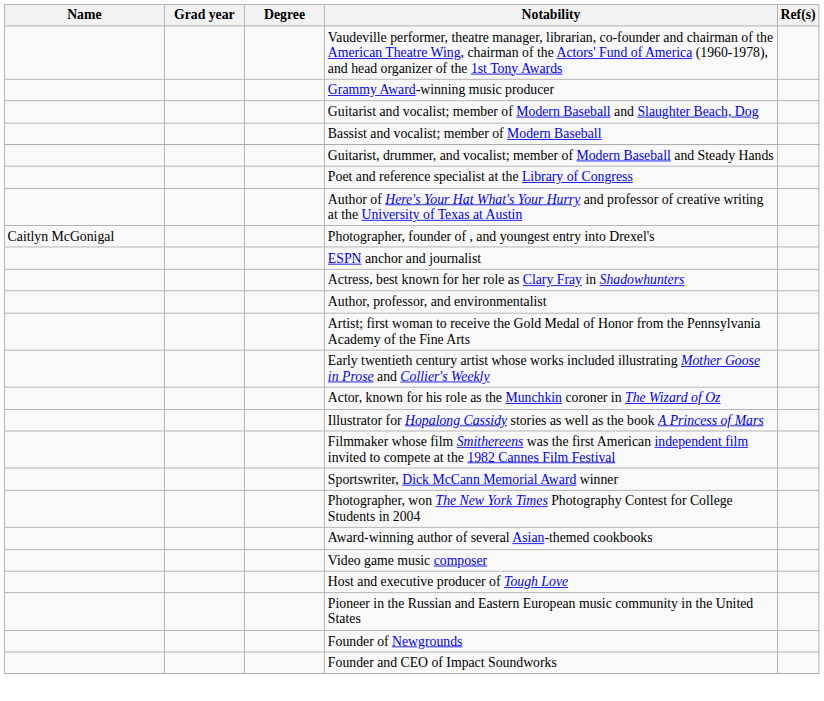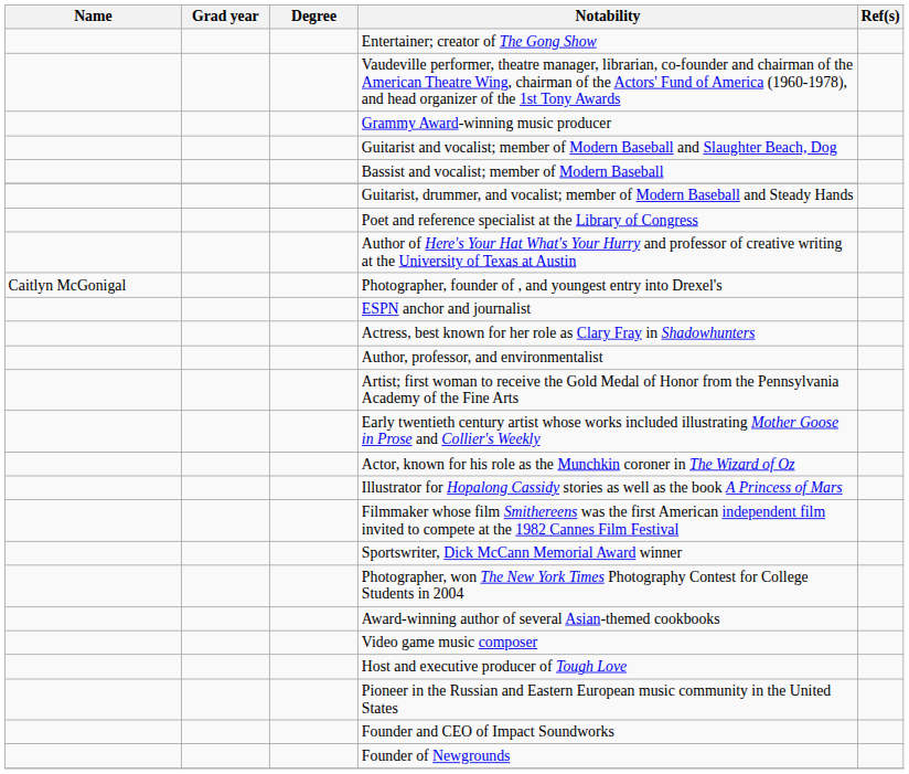 <table class="wikitable sortable" width=75%>
 <tr valign="top">
 <th width="20%">Name</th>
 <th width="10%">Grad year</th>
 <th width="10%" class="unsortable">Degree</th>
 <th width="57%" class="unsortable">Notability</th>
 <th width="3%" class="unsortable">Ref(s)</th>
+</tr>
+<tr valign="top">
+<td></td>
+<td></td>
+<td></td>
+<td>Entertainer; creator of <em><a href='#'>The Gong Show</a></em></td>
+<td></td>
 </tr>
 <tr valign="top">
 <td></td>
 <td></td>
 <td></td>
 <td>Vaudeville performer, theatre manager, librarian, co-founder and chairman of the <a href='#'>American Theatre Wing</a>, chairman of the <a href='#'>Actors' Fund of America</a> (1960-1978), and head organizer of the <a href='#'>1st Tony Awards</a></td>
 <td></td>
 </tr>
 <tr valign="top">
 <td></td>
 <td></td>
 <td></td>
 <td><a href='#'>Grammy Award</a>-winning music producer</td>
 <td></td>
 </tr>
 <tr valign="top">
 <td></td>
 <td></td>
 <td></td>
 <td>Guitarist and vocalist; member of <a href='#'>Modern Baseball</a> and <a href='#'>Slaughter Beach, Dog</a></td>
 <td></td>
 </tr>
 <tr valign="top">
 <td></td>
 <td></td>
 <td></td>
 <td>Bassist and vocalist; member of <a href='#'>Modern Baseball</a></td>
 <td></td>
 </tr>
 <tr valign="top">
 </tr>
 <tr valign="top">
 <td></td>
 <td></td>
 <td></td>
 <td>Guitarist, drummer, and vocalist; member of <a href='#'>Modern Baseball</a> and Steady Hands</td>
 </tr>
 <tr valign="top">
 <td></td>
 <td></td>
 <td></td>
 <td>Poet and reference specialist at the <a href='#'>Library of Congress</a></td>
 <td></td>
 </tr>
 <tr valign="top">
 <td></td>
 <td></td>
 <td></td>
 <td>Author of <em><a href='#'>Here's Your Hat What's Your Hurry</a></em> and professor of creative writing at the <a href='#'>University of Texas at Austin</a></td>
 <td></td>
 </tr>
 <tr>
 <td>Caitlyn McGonigal</td>
 <td></td>
 <td></td>
 <td>Photographer, founder of , and youngest entry into Drexel's </td>
 <td></td>
 </tr>
 <tr valign="top">
 <td></td>
 <td></td>
 <td></td>
 <td><a href='#'>ESPN</a> anchor and journalist</td>
 <td></td>
 </tr>
 <tr valign="top">
 <td></td>
 <td></td>
 <td></td>
 <td>Actress, best known for her role as <a href='#'>Clary Fray</a> in <em><a href='#'>Shadowhunters</a></em></td>
 <td></td>
 </tr>
 <tr valign="top">
 <td></td>
 <td></td>
 <td></td>
 <td>Author, professor, and environmentalist</td>
 <td></td>
 </tr>
 <tr valign="top">
 <td></td>
 <td></td>
 <td></td>
 <td>Artist; first woman to receive the Gold Medal of Honor from the Pennsylvania Academy of the Fine Arts</td>
 <td></td>
 </tr>
 <tr valign="top">
 <td></td>
 <td></td>
 <td></td>
 <td>Early twentieth century artist whose works included illustrating <em><a href='#'>Mother Goose in Prose</a></em> and <em><a href='#'>Collier's Weekly</a></em></td>
 <td></td>
 </tr>
 <tr valign="top">
 <td></td>
 <td></td>
 <td></td>
 <td>Actor, known for his role as the <a href='#'>Munchkin</a> coroner in <em><a href='#'>The Wizard of Oz</a></em></td>
 <td></td>
 </tr>
 <tr valign="top">
 <td></td>
 <td></td>
 <td></td>
 <td>Illustrator for <em><a href='#'>Hopalong Cassidy</a></em> stories as well as the book <em><a href='#'>A Princess of Mars</a></em></td>
 <td></td>
 </tr>
 <tr valign="top">
 <td></td>
 <td></td>
 <td></td>
 <td>Filmmaker whose film <em><a href='#'>Smithereens</a></em> was the first American <a href='#'>independent film</a> invited to compete at the <a href='#'>1982 Cannes Film Festival</a></td>
 <td></td>
 </tr>
 <tr valign="top">
 <td></td>
 <td></td>
 <td></td>
 <td>Sportswriter, <a href='#'>Dick McCann Memorial Award</a> winner</td>
 <td></td>
 </tr>
 <tr valign="top">
 <td></td>
 <td></td>
 <td></td>
 <td>Photographer, won <em><a href='#'>The New York Times</a></em> Photography Contest for College Students in 2004</td>
 <td></td>
 </tr>
 <tr valign="top">
 <td></td>
 <td></td>
 <td></td>
 <td>Award-winning author of several <a href='#'>Asian</a>-themed cookbooks</td>
 <td></td>
 </tr>
 <tr valign="top">
 <td></td>
 <td></td>
 <td></td>
 <td>Video game music <a href='#'>composer</a></td>
 <td></td>
 </tr>
 <tr valign="top">
 <td></td>
 <td></td>
 <td></td>
 <td>Host and executive producer of <em><a href='#'>Tough Love</a></em></td>
 <td></td>
 </tr>
 <tr valign="top">
 <td></td>
 <td></td>
 <td></td>
 <td>Pioneer in the Russian and Eastern European music community in the United States</td>
 <td></td>
 </tr>
 <tr valign="top">
 <td></td>
 <td></td>
 <td></td>
-<td>Founder of <a href='#'>Newgrounds</a></td>
+<td>Founder and CEO of Impact Soundworks</td>
 <td></td>
 </tr>
 <tr valign="top">
 <td></td>
 <td></td>
 <td></td>
-<td>Founder and CEO of Impact Soundworks</td>
+<td>Founder of <a href='#'>Newgrounds</a></td>
 <td></td>
 </tr>
 <tr valign="top">
 </tr>
 </table>
